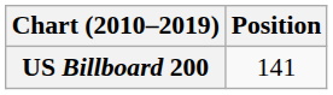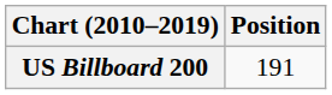 <table class="wikitable plainrowheaders">
 <tr>
 <th scope="col">Chart (2010–2019)</th>
 <th scope="col">Position</th>
 </tr>
 <tr>
 <th scope="row">US <em>Billboard</em> 200</th>
-<td style="text-align:center">141</td>
+<td style="text-align:center">191</td>
 </tr>
 </table>
